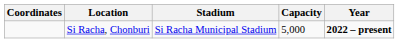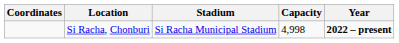 <table class="wikitable sortable">
 <tr>
 <th>Coordinates</th>
 <th>Location</th>
 <th>Stadium</th>
 <th>Capacity</th>
 <th>Year</th>
 </tr>
 <tr>
 <td></td>
 <td><a href='#'>Si Racha</a>, <a href='#'>Chonburi</a></td>
 <td><a href='#'>Si Racha Municipal Stadium</a></td>
-<td>5,000</td>
+<td>4,998</td>
 <td><strong>2022 – present</strong></td>
 </tr>
 </table>
